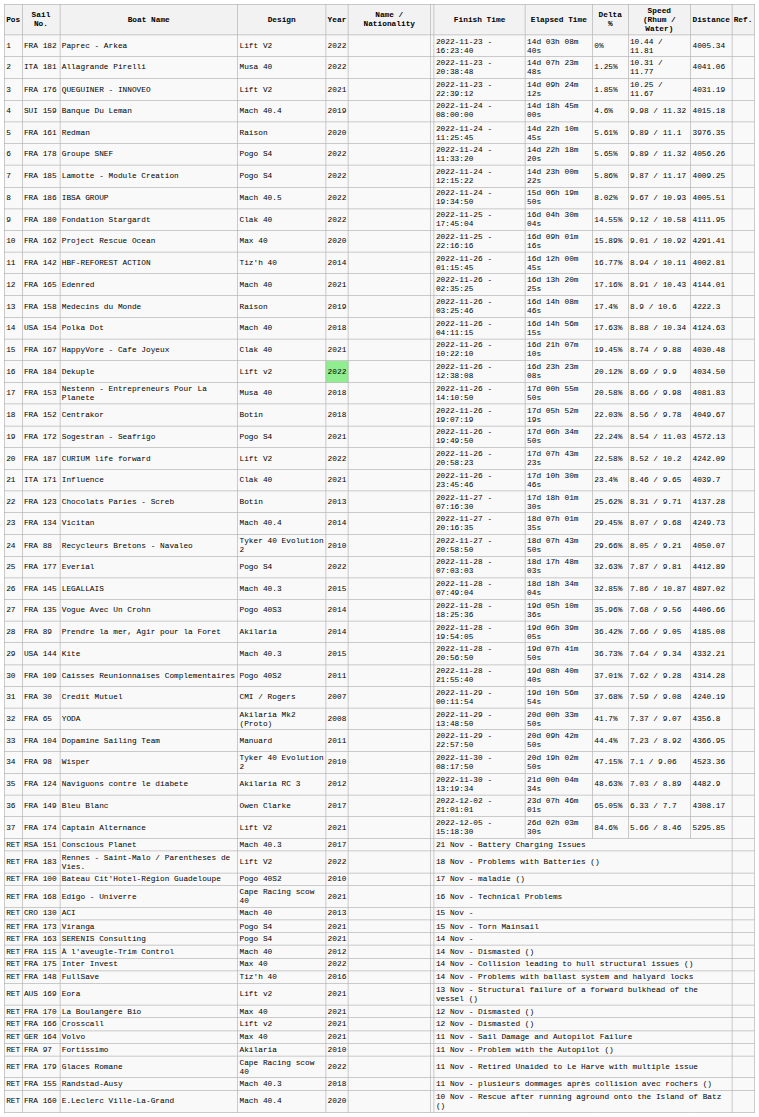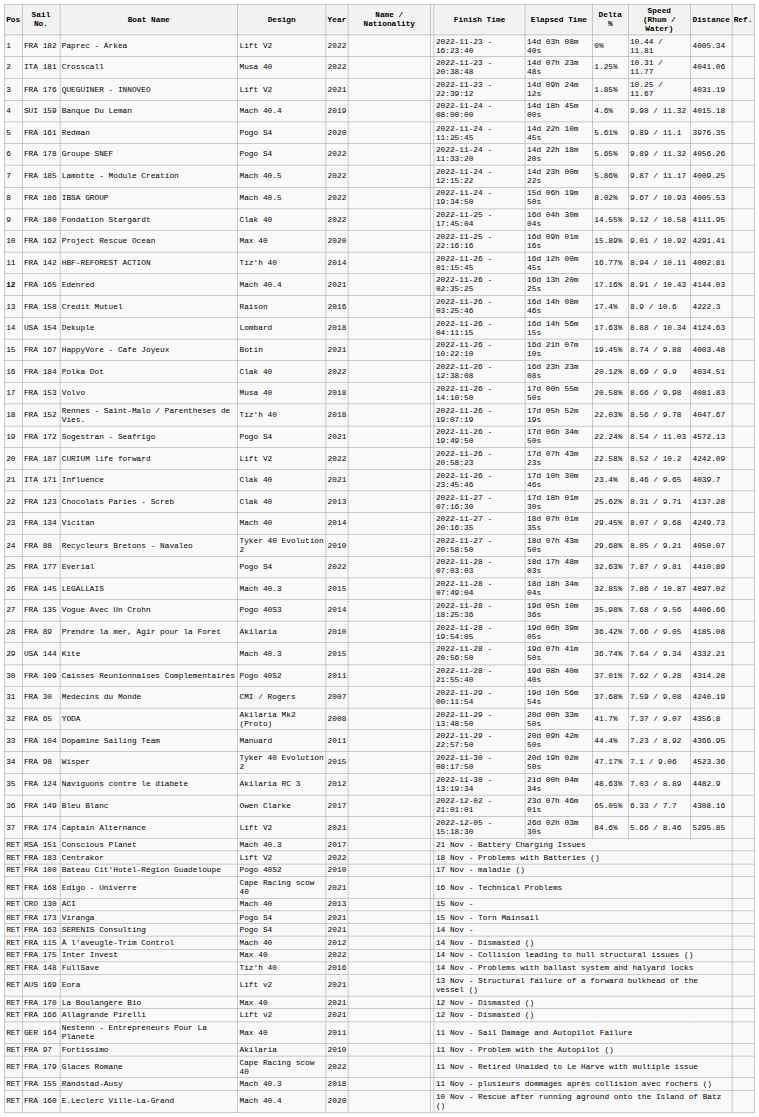 <table class="wikitable sortable">
 <tr>
 <th>Pos</th>
 <th>Sail No.</th>
 <th>Boat Name</th>
 <th>Design</th>
 <th>Year</th>
 <th>Name / Nationality</th>
 <th></th>
 <th>Finish Time</th>
 <th>Elapsed Time</th>
 <th>Delta %</th>
 <th>Speed<br>(Rhum / Water)</th>
 <th>Distance</th>
 <th>Ref.</th>
 </tr>
 <tr>
 <td>1</td>
 <td>FRA 182</td>
 <td>Paprec - Arkea</td>
 <td>Lift V2</td>
 <td>2022</td>
 <td></td>
 <td></td>
 <td>2022-11-23 - 16:23:40</td>
 <td>14d 03h 08m 40s</td>
 <td>0%</td>
 <td>10.44 / 11.81</td>
 <td>4005.34</td>
 <td></td>
 </tr>
 <tr>
 <td>2</td>
 <td>ITA 181</td>
-<td>Allagrande Pirelli</td>
+<td>Crosscall</td>
 <td>Musa 40</td>
 <td>2022</td>
 <td></td>
 <td></td>
 <td>2022-11-23 - 20:38:48</td>
 <td>14d 07h 23m 48s</td>
 <td>1.25%</td>
 <td>10.31 / 11.77</td>
 <td>4041.06</td>
 <td></td>
 </tr>
 <tr>
 <td>3</td>
 <td>FRA 176</td>
 <td>QUEGUINER - INNOVEO</td>
 <td>Lift V2</td>
 <td>2021</td>
 <td></td>
 <td></td>
 <td>2022-11-23 - 22:39:12</td>
 <td>14d 09h 24m 12s</td>
 <td>1.85%</td>
 <td>10.25 / 11.67</td>
 <td>4031.19</td>
 <td></td>
 </tr>
 <tr>
 <td>4</td>
 <td>SUI 159</td>
 <td>Banque Du Leman</td>
 <td>Mach 40.4</td>
 <td>2019</td>
 <td></td>
 <td></td>
 <td>2022-11-24 - 08:00:00</td>
 <td>14d 18h 45m 00s</td>
 <td>4.6%</td>
 <td>9.98 / 11.32</td>
 <td>4015.18</td>
 <td></td>
 </tr>
 <tr>
 <td>5</td>
 <td>FRA 161</td>
 <td>Redman</td>
-<td>Raison</td>
+<td>Pogo S4</td>
 <td>2020</td>
 <td></td>
 <td></td>
 <td>2022-11-24 - 11:25:45</td>
 <td>14d 22h 10m 45s</td>
 <td>5.61%</td>
 <td>9.89 / 11.1</td>
 <td>3976.35</td>
 <td></td>
 </tr>
 <tr>
 <td>6</td>
 <td>FRA 178</td>
 <td>Groupe SNEF</td>
 <td>Pogo S4</td>
 <td>2022</td>
 <td></td>
 <td></td>
 <td>2022-11-24 - 11:33:20</td>
 <td>14d 22h 18m 20s</td>
 <td>5.65%</td>
 <td>9.89 / 11.32</td>
 <td>4056.26</td>
 <td></td>
 </tr>
 <tr>
 <td>7</td>
 <td>FRA 185</td>
 <td>Lamotte - Module Creation</td>
-<td>Pogo S4</td>
+<td>Mach 40.5</td>
 <td>2022</td>
 <td></td>
 <td></td>
 <td>2022-11-24 - 12:15:22</td>
 <td>14d 23h 00m 22s</td>
 <td>5.86%</td>
 <td>9.87 / 11.17</td>
 <td>4009.25</td>
 <td></td>
 </tr>
 <tr>
 <td>8</td>
 <td>FRA 186</td>
 <td>IBSA GROUP</td>
 <td>Mach 40.5</td>
 <td>2022</td>
 <td></td>
 <td></td>
 <td>2022-11-24 - 19:34:50</td>
 <td>15d 06h 19m 50s</td>
 <td>8.02%</td>
 <td>9.67 / 10.93</td>
-<td>4005.51</td>
+<td>4005.53</td>
 <td></td>
 </tr>
 <tr>
 <td>9</td>
 <td>FRA 180</td>
 <td>Fondation Stargardt</td>
 <td>Clak 40</td>
 <td>2022</td>
 <td></td>
 <td></td>
 <td>2022-11-25 - 17:45:04</td>
 <td>16d 04h 30m 04s</td>
 <td>14.55%</td>
 <td>9.12 / 10.58</td>
 <td>4111.95</td>
 <td></td>
 </tr>
 <tr>
 <td>10</td>
 <td>FRA 162</td>
 <td>Project Rescue Ocean</td>
 <td>Max 40</td>
 <td>2020</td>
 <td></td>
 <td></td>
 <td>2022-11-25 - 22:16:16</td>
 <td>16d 09h 01m 16s</td>
 <td>15.89%</td>
 <td>9.01 / 10.92</td>
 <td>4291.41</td>
 <td></td>
 </tr>
 <tr>
 <td>11</td>
 <td>FRA 142</td>
 <td>HBF-REFOREST ACTION</td>
 <td>Tiz'h 40</td>
 <td>2014</td>
 <td></td>
 <td></td>
 <td>2022-11-26 - 01:15:45</td>
 <td>16d 12h 00m 45s</td>
 <td>16.77%</td>
 <td>8.94 / 10.11</td>
 <td>4002.81</td>
 <td></td>
 </tr>
 <tr>
-<td>12</td>
+<td><strong>12</strong></td>
 <td>FRA 165</td>
 <td>Edenred</td>
-<td>Mach 40</td>
+<td>Mach 40.4</td>
 <td>2021</td>
 <td></td>
 <td></td>
 <td>2022-11-26 - 02:35:25</td>
 <td>16d 13h 20m 25s</td>
 <td>17.16%</td>
 <td>8.91 / 10.43</td>
-<td>4144.01</td>
+<td>4144.03</td>
 <td></td>
 </tr>
 <tr>
 <td>13</td>
 <td>FRA 158</td>
-<td>Medecins du Monde</td>
+<td>Credit Mutuel</td>
 <td>Raison</td>
-<td>2019</td>
+<td>2016</td>
 <td></td>
 <td></td>
 <td>2022-11-26 - 03:25:46</td>
 <td>16d 14h 08m 46s</td>
 <td>17.4%</td>
 <td>8.9 / 10.6</td>
 <td>4222.3</td>
 <td></td>
 </tr>
 <tr>
 <td>14</td>
 <td>USA 154</td>
-<td>Polka Dot</td>
-<td>Mach 40</td>
+<td>Dekuple</td>
+<td>Lombard</td>
 <td>2018</td>
 <td></td>
 <td></td>
 <td>2022-11-26 - 04:11:15</td>
 <td>16d 14h 56m 15s</td>
 <td>17.63%</td>
 <td>8.88 / 10.34</td>
 <td>4124.63</td>
 <td></td>
 </tr>
 <tr>
 <td>15</td>
 <td>FRA 167</td>
 <td>HappyVore - Cafe Joyeux</td>
-<td>Clak 40</td>
+<td>Botin</td>
 <td>2021</td>
 <td></td>
 <td></td>
 <td>2022-11-26 - 10:22:10</td>
 <td>16d 21h 07m 10s</td>
 <td>19.45%</td>
 <td>8.74 / 9.88</td>
-<td>4030.48</td>
+<td>4003.48</td>
 <td></td>
 </tr>
 <tr>
 <td>16</td>
 <td>FRA 184</td>
-<td>Dekuple</td>
-<td>Lift v2</td>
-<td style="background: lightgreen;">2022</td>
+<td>Polka Dot</td>
+<td>Clak 40</td>
+<td>2022</td>
 <td></td>
 <td></td>
 <td>2022-11-26 - 12:38:08</td>
 <td>16d 23h 23m 08s</td>
 <td>20.12%</td>
 <td>8.69 / 9.9</td>
-<td>4034.50</td>
+<td>4034.51</td>
 <td></td>
 </tr>
 <tr>
 <td>17</td>
 <td>FRA 153</td>
-<td>Nestenn - Entrepreneurs Pour La Planete</td>
+<td>Volvo</td>
 <td>Musa 40</td>
 <td>2018</td>
 <td></td>
 <td></td>
 <td>2022-11-26 - 14:10:50</td>
 <td>17d 00h 55m 50s</td>
 <td>20.58%</td>
 <td>8.66 / 9.98</td>
 <td>4081.83</td>
 <td></td>
 </tr>
 <tr>
 <td>18</td>
 <td>FRA 152</td>
-<td>Centrakor</td>
-<td>Botin</td>
+<td>Rennes - Saint-Malo / Parentheses de Vies.</td>
+<td>Tiz'h 40</td>
 <td>2018</td>
 <td></td>
 <td></td>
 <td>2022-11-26 - 19:07:19</td>
 <td>17d 05h 52m 19s</td>
 <td>22.03%</td>
 <td>8.56 / 9.78</td>
-<td>4049.67</td>
+<td>4047.67</td>
 <td></td>
 </tr>
 <tr>
 <td>19</td>
 <td>FRA 172</td>
 <td>Sogestran - Seafrigo</td>
 <td>Pogo S4</td>
 <td>2021</td>
 <td></td>
 <td></td>
 <td>2022-11-26 - 19:49:50</td>
 <td>17d 06h 34m 50s</td>
 <td>22.24%</td>
 <td>8.54 / 11.03</td>
 <td>4572.13</td>
 <td></td>
 </tr>
 <tr>
 <td>20</td>
 <td>FRA 187</td>
 <td>CURIUM life forward</td>
 <td>Lift V2</td>
 <td>2022</td>
 <td></td>
 <td></td>
 <td>2022-11-26 - 20:58:23</td>
 <td>17d 07h 43m 23s</td>
 <td>22.58%</td>
 <td>8.52 / 10.2</td>
 <td>4242.09</td>
 <td></td>
 </tr>
 <tr>
 <td>21</td>
 <td>ITA 171</td>
 <td>Influence</td>
 <td>Clak 40</td>
 <td>2021</td>
 <td></td>
 <td></td>
 <td>2022-11-26 - 23:45:46</td>
 <td>17d 10h 30m 46s</td>
 <td>23.4%</td>
 <td>8.46 / 9.65</td>
 <td>4039.7</td>
 <td></td>
 </tr>
 <tr>
 <td>22</td>
 <td>FRA 123</td>
 <td>Chocolats Paries - Screb</td>
-<td>Botin</td>
+<td>Clak 40</td>
 <td>2013</td>
 <td></td>
 <td></td>
 <td>2022-11-27 - 07:16:30</td>
 <td>17d 18h 01m 30s</td>
 <td>25.62%</td>
 <td>8.31 / 9.71</td>
 <td>4137.28</td>
 <td></td>
 </tr>
 <tr>
 <td>23</td>
 <td>FRA 134</td>
 <td>Vicitan</td>
-<td>Mach 40.4</td>
+<td>Mach 40</td>
 <td>2014</td>
 <td></td>
 <td></td>
 <td>2022-11-27 - 20:16:35</td>
 <td>18d 07h 01m 35s</td>
 <td>29.45%</td>
 <td>8.07 / 9.68</td>
 <td>4249.73</td>
 <td></td>
 </tr>
 <tr>
 <td>24</td>
 <td>FRA 88</td>
 <td>Recycleurs Bretons - Navaleo</td>
 <td>Tyker 40 Evolution 2</td>
 <td>2010</td>
 <td></td>
 <td></td>
 <td>2022-11-27 - 20:58:50</td>
 <td>18d 07h 43m 50s</td>
-<td>29.66%</td>
+<td>29.68%</td>
 <td>8.05 / 9.21</td>
 <td>4050.07</td>
 <td></td>
 </tr>
 <tr>
 <td>25</td>
 <td>FRA 177</td>
 <td>Everial</td>
 <td>Pogo S4</td>
 <td>2022</td>
 <td></td>
 <td></td>
 <td>2022-11-28 - 07:03:03</td>
 <td>18d 17h 48m 03s</td>
 <td>32.63%</td>
 <td>7.87 / 9.81</td>
-<td>4412.89</td>
+<td>4410.89</td>
 <td></td>
 </tr>
 <tr>
 <td>26</td>
 <td>FRA 145</td>
 <td>LEGALLAIS</td>
 <td>Mach 40.3</td>
 <td>2015</td>
 <td></td>
 <td></td>
 <td>2022-11-28 - 07:49:04</td>
 <td>18d 18h 34m 04s</td>
 <td>32.85%</td>
 <td>7.86 / 10.87</td>
 <td>4897.02</td>
 <td></td>
 </tr>
 <tr>
 <td>27</td>
 <td>FRA 135</td>
 <td>Vogue Avec Un Crohn</td>
 <td>Pogo 40S3</td>
 <td>2014</td>
 <td></td>
 <td></td>
 <td>2022-11-28 - 18:25:36</td>
 <td>19d 05h 10m 36s</td>
-<td>35.96%</td>
+<td>35.98%</td>
 <td>7.68 / 9.56</td>
 <td>4406.66</td>
 <td></td>
 </tr>
 <tr>
 <td>28</td>
 <td>FRA 89</td>
 <td>Prendre la mer, Agir pour la Foret</td>
 <td>Akilaria</td>
-<td>2014</td>
+<td>2010</td>
 <td></td>
 <td></td>
 <td>2022-11-28 - 19:54:05</td>
 <td>19d 06h 39m 05s</td>
 <td>36.42%</td>
 <td>7.66 / 9.05</td>
 <td>4185.08</td>
 <td></td>
 </tr>
 <tr>
 <td>29</td>
 <td>USA 144</td>
 <td>Kite</td>
 <td>Mach 40.3</td>
 <td>2015</td>
 <td></td>
 <td></td>
 <td>2022-11-28 - 20:56:50</td>
 <td>19d 07h 41m 50s</td>
-<td>36.73%</td>
+<td>36.74%</td>
 <td>7.64 / 9.34</td>
 <td>4332.21</td>
 <td></td>
 </tr>
 <tr>
 <td>30</td>
 <td>FRA 109</td>
 <td>Caisses Reunionnaises Complementaires</td>
 <td>Pogo 40S2</td>
 <td>2011</td>
 <td></td>
 <td></td>
 <td>2022-11-28 - 21:55:40</td>
 <td>19d 08h 40m 40s</td>
 <td>37.01%</td>
 <td>7.62 / 9.28</td>
 <td>4314.28</td>
 <td></td>
 </tr>
 <tr>
 <td>31</td>
 <td>FRA 30</td>
-<td>Credit Mutuel</td>
+<td>Medecins du Monde</td>
 <td>CMI / Rogers</td>
 <td>2007</td>
 <td></td>
 <td></td>
 <td>2022-11-29 - 00:11:54</td>
 <td>19d 10h 56m 54s</td>
 <td>37.68%</td>
 <td>7.59 / 9.08</td>
 <td>4240.19</td>
 <td></td>
 </tr>
 <tr>
 <td>32</td>
 <td>FRA 65</td>
 <td>YODA</td>
 <td>Akilaria Mk2 (Proto)</td>
 <td>2008</td>
 <td></td>
 <td></td>
 <td>2022-11-29 - 13:48:50</td>
 <td>20d 00h 33m 50s</td>
 <td>41.7%</td>
 <td>7.37 / 9.07</td>
 <td>4356.8</td>
 <td></td>
 </tr>
 <tr>
 <td>33</td>
 <td>FRA 104</td>
 <td>Dopamine Sailing Team</td>
 <td>Manuard</td>
 <td>2011</td>
 <td></td>
 <td></td>
 <td>2022-11-29 - 22:57:50</td>
 <td>20d 09h 42m 50s</td>
 <td>44.4%</td>
 <td>7.23 / 8.92</td>
 <td>4366.95</td>
 <td></td>
 </tr>
 <tr>
 <td>34</td>
 <td>FRA 98</td>
 <td>Wisper</td>
 <td>Tyker 40 Evolution 2</td>
-<td>2010</td>
+<td>2015</td>
 <td></td>
 <td></td>
 <td>2022-11-30 - 08:17:50</td>
 <td>20d 19h 02m 50s</td>
-<td>47.15%</td>
+<td>47.17%</td>
 <td>7.1 / 9.06</td>
 <td>4523.36</td>
 <td></td>
 </tr>
 <tr>
 <td>35</td>
 <td>FRA 124</td>
 <td>Naviguons contre le diabete</td>
 <td>Akilaria RC 3</td>
 <td>2012</td>
 <td></td>
 <td></td>
 <td>2022-11-30 - 13:19:34</td>
 <td>21d 00h 04m 34s</td>
 <td>48.63%</td>
 <td>7.03 / 8.89</td>
 <td>4482.9</td>
 <td></td>
 </tr>
 <tr>
 <td>36</td>
 <td>FRA 149</td>
 <td>Bleu Blanc</td>
 <td>Owen Clarke</td>
 <td>2017</td>
 <td></td>
 <td></td>
 <td>2022-12-02 - 21:01:01</td>
 <td>23d 07h 46m 01s</td>
 <td>65.05%</td>
 <td>6.33 / 7.7</td>
-<td>4308.17</td>
+<td>4308.16</td>
 <td></td>
 </tr>
 <tr>
 <td>37</td>
 <td>FRA 174</td>
 <td>Captain Alternance</td>
 <td>Lift V2</td>
 <td>2021</td>
 <td></td>
 <td></td>
 <td>2022-12-05 - 15:18:30</td>
 <td>26d 02h 03m 30s</td>
 <td>84.6%</td>
 <td>5.66 / 8.46</td>
 <td>5295.85</td>
 <td></td>
 </tr>
 <tr>
 <td>RET</td>
 <td>RSA 151</td>
 <td>Conscious Planet</td>
 <td>Mach 40.3</td>
 <td>2017</td>
 <td></td>
 <td></td>
 <td colspan=5>21 Nov - Battery Charging Issues</td>
 <td></td>
 </tr>
 <tr>
 <td>RET</td>
 <td>FRA 183</td>
-<td>Rennes - Saint-Malo / Parentheses de Vies.</td>
+<td>Centrakor</td>
 <td>Lift V2</td>
 <td>2022</td>
 <td></td>
 <td></td>
 <td colspan=5>18 Nov - Problems with Batteries ()</td>
 <td></td>
 </tr>
 <tr>
 <td>RET</td>
 <td>FRA 100</td>
 <td>Bateau Cit'Hotel-Région Guadeloupe</td>
 <td>Pogo 40S2</td>
 <td>2010</td>
 <td></td>
 <td></td>
 <td colspan=5>17 Nov - maladie ()</td>
 <td></td>
 </tr>
 <tr>
 <td>RET</td>
 <td>FRA 168</td>
 <td>Edigo - Univerre</td>
 <td>Cape Racing scow 40</td>
 <td>2021</td>
 <td></td>
 <td></td>
 <td colspan=5>16 Nov - Technical Problems</td>
 <td></td>
 </tr>
 <tr>
 <td>RET</td>
 <td>CRO 130</td>
 <td>ACI</td>
 <td>Mach 40</td>
 <td>2013</td>
 <td></td>
 <td></td>
 <td colspan=5>15 Nov -</td>
 <td></td>
 </tr>
 <tr>
 <td>RET</td>
 <td>FRA 173</td>
 <td>Viranga</td>
 <td>Pogo S4</td>
 <td>2021</td>
 <td></td>
 <td></td>
 <td colspan=5>15 Nov - Torn Mainsail</td>
 <td></td>
 </tr>
 <tr>
 <td>RET</td>
 <td>FRA 163</td>
 <td>SERENIS Consulting</td>
 <td>Pogo S4</td>
 <td>2021</td>
 <td></td>
 <td></td>
 <td colspan=5>14 Nov -</td>
 <td></td>
 </tr>
 <tr>
 <td>RET</td>
 <td>FRA 115</td>
 <td>À l'aveugle-Trim Control</td>
 <td>Mach 40</td>
 <td>2012</td>
 <td></td>
 <td></td>
 <td colspan=5>14 Nov - Dismasted ()</td>
 <td></td>
 </tr>
 <tr>
 <td>RET</td>
 <td>FRA 175</td>
 <td>Inter Invest</td>
 <td>Max 40</td>
 <td>2022</td>
 <td></td>
 <td></td>
 <td colspan=5>14 Nov - Collision leading to hull structural issues ()</td>
 <td></td>
 </tr>
 <tr>
 <td>RET</td>
 <td>FRA 148</td>
 <td>FullSave</td>
 <td>Tiz'h 40</td>
 <td>2016</td>
 <td></td>
 <td></td>
 <td colspan=5>14 Nov - Problems with ballast system and halyard locks</td>
 <td></td>
 </tr>
 <tr>
 <td>RET</td>
 <td>AUS 169</td>
 <td>Eora</td>
 <td>Lift v2</td>
 <td>2021</td>
 <td></td>
 <td></td>
 <td colspan=5>13 Nov - Structural failure of a forward bulkhead of the vessel ()</td>
 <td></td>
 </tr>
 <tr>
 <td>RET</td>
 <td>FRA 170</td>
 <td>La Boulangère Bio</td>
 <td>Max 40</td>
 <td>2021</td>
 <td></td>
 <td></td>
 <td colspan=5>12 Nov - Dismasted ()</td>
 <td></td>
 </tr>
 <tr>
 <td>RET</td>
 <td>FRA 166</td>
-<td>Crosscall</td>
+<td>Allagrande Pirelli</td>
 <td>Lift v2</td>
 <td>2021</td>
 <td></td>
 <td></td>
 <td colspan=5>12 Nov - Dismasted ()</td>
 <td></td>
 </tr>
 <tr>
 <td>RET</td>
 <td>GER 164</td>
-<td>Volvo</td>
+<td>Nestenn - Entrepreneurs Pour La Planete</td>
 <td>Max 40</td>
-<td>2021</td>
+<td>2011</td>
 <td></td>
 <td></td>
 <td colspan=5>11 Nov - Sail Damage and Autopilot Failure</td>
 <td></td>
 </tr>
 <tr>
 <td>RET</td>
 <td>FRA 97</td>
 <td>Fortissimo</td>
 <td>Akilaria</td>
 <td>2010</td>
 <td></td>
 <td></td>
 <td colspan=5>11 Nov - Problem with the Autopilot ()</td>
 <td></td>
 </tr>
 <tr>
 <td>RET</td>
 <td>FRA 179</td>
 <td>Glaces Romane</td>
 <td>Cape Racing scow 40</td>
 <td>2022</td>
 <td></td>
 <td></td>
 <td colspan=5>11 Nov - Retired Unaided to Le Harve with multiple issue</td>
 <td></td>
 </tr>
 <tr>
 <td>RET</td>
 <td>FRA 155</td>
 <td>Randstad-Ausy</td>
 <td>Mach 40.3</td>
 <td>2018</td>
 <td></td>
 <td></td>
 <td colspan=5>11 Nov - plusieurs dommages après collision avec rochers ()</td>
 <td></td>
 </tr>
 <tr>
 <td>RET</td>
 <td>FRA 160</td>
 <td>E.Leclerc Ville-La-Grand</td>
 <td>Mach 40.4</td>
 <td>2020</td>
 <td></td>
 <td></td>
 <td colspan=5>10 Nov - Rescue after running aground onto the Island of Batz ()</td>
 <td></td>
 </tr>
 </table>
